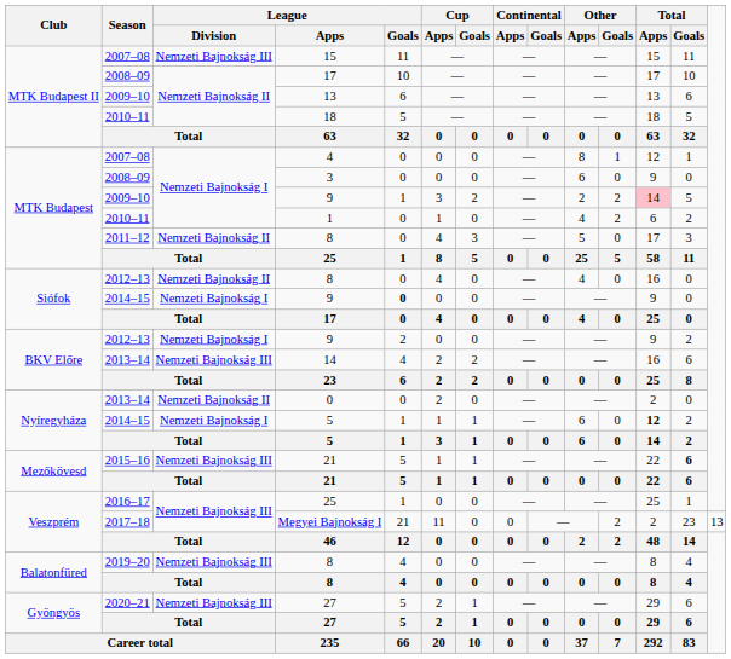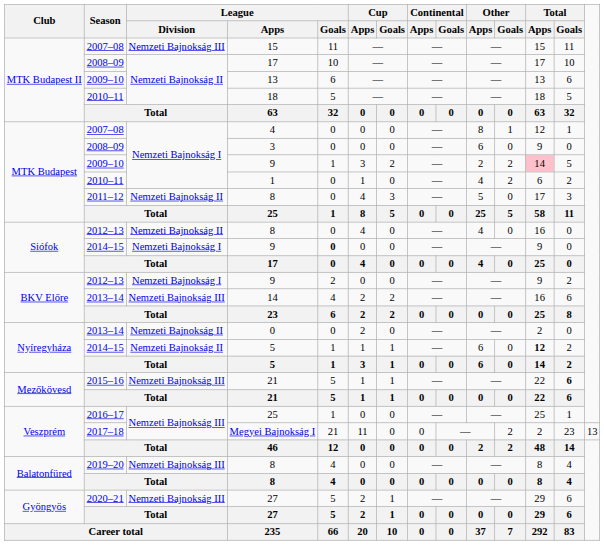 <table class="wikitable" style="text-align:center">
 <tr>
 <th rowspan="2">Club</th>
 <th rowspan="2">Season</th>
 <th colspan="3">League</th>
 <th colspan="2">Cup</th>
 <th colspan="2">Continental</th>
 <th colspan="2">Other</th>
 <th colspan="2">Total</th>
 </tr>
 <tr>
 <th>Division</th>
 <th>Apps</th>
 <th>Goals</th>
 <th>Apps</th>
 <th>Goals</th>
 <th>Apps</th>
 <th>Goals</th>
 <th>Apps</th>
 <th>Goals</th>
 <th>Apps</th>
 <th>Goals</th>
 </tr>
 <tr>
 <td rowspan="5"><a href='#'>MTK Budapest II</a></td>
 <td><a href='#'>2007–08</a></td>
 <td><a href='#'>Nemzeti Bajnokság III</a></td>
 <td>15</td>
 <td>11</td>
 <td colspan="2">—</td>
 <td colspan="2">—</td>
 <td colspan="2">—</td>
 <td>15</td>
 <td>11</td>
 </tr>
 <tr>
 <td><a href='#'>2008–09</a></td>
 <td rowspan="3"><a href='#'>Nemzeti Bajnokság II</a></td>
 <td>17</td>
 <td>10</td>
 <td colspan="2">—</td>
 <td colspan="2">—</td>
 <td colspan="2">—</td>
 <td>17</td>
 <td>10</td>
 </tr>
 <tr>
 <td><a href='#'>2009–10</a></td>
 <td>13</td>
 <td>6</td>
 <td colspan="2">—</td>
 <td colspan="2">—</td>
 <td colspan="2">—</td>
 <td>13</td>
 <td>6</td>
 </tr>
 <tr>
 <td><a href='#'>2010–11</a></td>
 <td>18</td>
 <td>5</td>
 <td colspan="2">—</td>
 <td colspan="2">—</td>
 <td colspan="2">—</td>
 <td>18</td>
 <td>5</td>
 </tr>
 <tr>
 <th colspan="2">Total</th>
 <th>63</th>
 <th>32</th>
 <th>0</th>
 <th>0</th>
 <th>0</th>
 <th>0</th>
 <th>0</th>
 <th>0</th>
 <th>63</th>
 <th>32</th>
 </tr>
 <tr>
 <td rowspan="6"><a href='#'>MTK Budapest</a></td>
 <td><a href='#'>2007–08</a></td>
 <td rowspan="4"><a href='#'>Nemzeti Bajnokság I</a></td>
 <td>4</td>
 <td>0</td>
 <td>0</td>
 <td>0</td>
 <td colspan="2">—</td>
 <td>8</td>
 <td>1</td>
 <td>12</td>
 <td>1</td>
 </tr>
 <tr>
 <td><a href='#'>2008–09</a></td>
 <td>3</td>
 <td>0</td>
 <td>0</td>
 <td>0</td>
 <td colspan="2">—</td>
 <td>6</td>
 <td>0</td>
 <td>9</td>
 <td>0</td>
 </tr>
 <tr>
 <td><a href='#'>2009–10</a></td>
 <td>9</td>
 <td>1</td>
 <td>3</td>
 <td>2</td>
 <td colspan="2">—</td>
 <td>2</td>
 <td>2</td>
 <td style="background: pink;">14</td>
 <td>5</td>
 </tr>
 <tr>
 <td><a href='#'>2010–11</a></td>
 <td>1</td>
 <td>0</td>
 <td>1</td>
 <td>0</td>
 <td colspan="2">—</td>
 <td>4</td>
 <td>2</td>
 <td>6</td>
 <td>2</td>
 </tr>
 <tr>
 <td><a href='#'>2011–12</a></td>
 <td><a href='#'>Nemzeti Bajnokság II</a></td>
 <td>8</td>
 <td>0</td>
 <td>4</td>
 <td>3</td>
 <td colspan="2">—</td>
 <td>5</td>
 <td>0</td>
 <td>17</td>
 <td>3</td>
 </tr>
 <tr>
 <th colspan="2">Total</th>
 <th>25</th>
 <th>1</th>
 <th>8</th>
 <th>5</th>
 <th>0</th>
 <th>0</th>
 <th>25</th>
 <th>5</th>
 <th>58</th>
 <th>11</th>
 </tr>
 <tr>
 <td rowspan="3"><a href='#'>Siófok</a></td>
 <td><a href='#'>2012–13</a></td>
 <td><a href='#'>Nemzeti Bajnokság II</a></td>
 <td>8</td>
 <td>0</td>
 <td>4</td>
 <td>0</td>
 <td colspan="2">—</td>
 <td>4</td>
 <td>0</td>
 <td>16</td>
 <td>0</td>
 </tr>
 <tr>
 <td><a href='#'>2014–15</a></td>
 <td><a href='#'>Nemzeti Bajnokság I</a></td>
 <td>9</td>
 <td><strong>0</strong></td>
 <td>0</td>
 <td>0</td>
 <td colspan="2">—</td>
 <td colspan="2">—</td>
 <td>9</td>
 <td>0</td>
 </tr>
 <tr>
 <th colspan="2">Total</th>
 <th>17</th>
 <th>0</th>
 <th>4</th>
 <th>0</th>
 <th>0</th>
 <th>0</th>
 <th>4</th>
 <th>0</th>
 <th>25</th>
 <th>0</th>
 </tr>
 <tr>
 <td rowspan="3"><a href='#'>BKV Előre</a></td>
 <td><a href='#'>2012–13</a></td>
 <td><a href='#'>Nemzeti Bajnokság I</a></td>
 <td>9</td>
 <td>2</td>
 <td>0</td>
 <td>0</td>
 <td colspan="2">—</td>
 <td colspan="2">—</td>
 <td>9</td>
 <td>2</td>
 </tr>
 <tr>
 <td><a href='#'>2013–14</a></td>
 <td><a href='#'>Nemzeti Bajnokság III</a></td>
 <td>14</td>
 <td>4</td>
 <td>2</td>
 <td>2</td>
 <td colspan="2">—</td>
 <td colspan="2">—</td>
 <td>16</td>
 <td>6</td>
 </tr>
 <tr>
 <th colspan="2">Total</th>
 <th>23</th>
 <th>6</th>
 <th>2</th>
 <th>2</th>
 <th>0</th>
 <th>0</th>
 <th>0</th>
 <th>0</th>
 <th>25</th>
 <th>8</th>
 </tr>
 <tr>
 <td rowspan="3"><a href='#'>Nyíregyháza</a></td>
 <td><a href='#'>2013–14</a></td>
 <td><a href='#'>Nemzeti Bajnokság II</a></td>
 <td>0</td>
 <td>0</td>
 <td>2</td>
 <td>0</td>
 <td colspan="2">—</td>
 <td colspan="2">—</td>
 <td>2</td>
 <td>0</td>
 </tr>
 <tr>
 <td><a href='#'>2014–15</a></td>
-<td><a href='#'>Nemzeti Bajnokság I</a></td>
+<td><a href='#'>Nemzeti Bajnokság II</a></td>
 <td>5</td>
 <td>1</td>
 <td>1</td>
 <td>1</td>
 <td colspan="2">—</td>
 <td>6</td>
 <td>0</td>
 <td><strong>12</strong></td>
 <td>2</td>
 </tr>
 <tr>
 <th colspan="2">Total</th>
 <th>5</th>
 <th>1</th>
 <th>3</th>
 <th>1</th>
 <th>0</th>
 <th>0</th>
 <th>6</th>
 <th>0</th>
 <th>14</th>
 <th>2</th>
 </tr>
 <tr>
 <td rowspan="2"><a href='#'>Mezőkövesd</a></td>
 <td><a href='#'>2015–16</a></td>
 <td><a href='#'>Nemzeti Bajnokság III</a></td>
 <td>21</td>
 <td>5</td>
 <td>1</td>
 <td>1</td>
 <td colspan="2">—</td>
 <td colspan="2">—</td>
 <td>22</td>
 <td><strong>6</strong></td>
 </tr>
 <tr>
 <th colspan="2">Total</th>
 <th>21</th>
 <th>5</th>
 <th>1</th>
 <th>1</th>
 <th>0</th>
 <th>0</th>
 <th>0</th>
 <th>0</th>
 <th>22</th>
 <th>6</th>
 </tr>
 <tr>
 <td rowspan="3"><a href='#'>Veszprém</a></td>
 <td><a href='#'>2016–17</a></td>
 <td rowspan="2"><a href='#'>Nemzeti Bajnokság III</a></td>
 <td>25</td>
 <td>1</td>
 <td>0</td>
 <td>0</td>
 <td colspan="2">—</td>
 <td colspan="2">—</td>
 <td>25</td>
 <td>1</td>
 </tr>
 <tr>
 <td><a href='#'>2017–18</a></td>
 <td><a href='#'>Megyei Bajnokság I</a></td>
 <td>21</td>
 <td>11</td>
 <td>0</td>
 <td>0</td>
 <td colspan="2">—</td>
 <td>2</td>
 <td>2</td>
 <td>23</td>
 <td>13</td>
 </tr>
 <tr>
 <th colspan="2">Total</th>
 <th>46</th>
 <th>12</th>
 <th>0</th>
 <th>0</th>
 <th>0</th>
 <th>0</th>
 <th>2</th>
 <th>2</th>
 <th>48</th>
 <th>14</th>
 </tr>
 <tr>
 <td rowspan="2"><a href='#'>Balatonfüred</a></td>
 <td><a href='#'>2019–20</a></td>
 <td><a href='#'>Nemzeti Bajnokság III</a></td>
 <td>8</td>
 <td>4</td>
 <td>0</td>
 <td>0</td>
 <td colspan="2">—</td>
 <td colspan="2">—</td>
 <td>8</td>
 <td>4</td>
 </tr>
 <tr>
 <th colspan="2">Total</th>
 <th>8</th>
 <th>4</th>
 <th>0</th>
 <th>0</th>
 <th>0</th>
 <th>0</th>
 <th>0</th>
 <th>0</th>
 <th>8</th>
 <th>4</th>
 </tr>
 <tr>
 <td rowspan="2"><a href='#'>Gyöngyös</a></td>
 <td><a href='#'>2020–21</a></td>
 <td><a href='#'>Nemzeti Bajnokság III</a></td>
 <td>27</td>
 <td>5</td>
 <td>2</td>
 <td>1</td>
 <td colspan="2">—</td>
 <td colspan="2">—</td>
 <td>29</td>
 <td>6</td>
 </tr>
 <tr>
 <th colspan="2">Total</th>
 <th>27</th>
 <th>5</th>
 <th>2</th>
 <th>1</th>
 <th>0</th>
 <th>0</th>
 <th>0</th>
 <th>0</th>
 <th>29</th>
 <th>6</th>
 </tr>
 <tr>
 <th colspan="3">Career total</th>
 <th>235</th>
 <th>66</th>
 <th>20</th>
 <th>10</th>
 <th>0</th>
 <th>0</th>
 <th>37</th>
 <th>7</th>
 <th>292</th>
 <th>83</th>
 </tr>
 </table>
